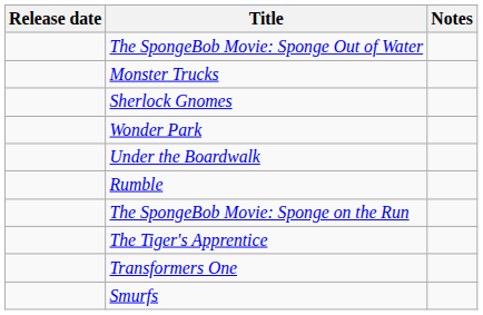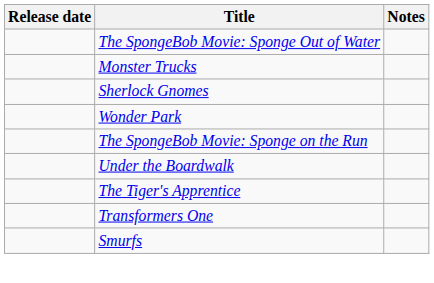 <table class="wikitable sortable">
 <tr>
 <th>Release date</th>
 <th>Title</th>
 <th>Notes</th>
 </tr>
 <tr>
 <td style="text-align:right;"></td>
 <td><em><a href='#'>The SpongeBob Movie: Sponge Out of Water</a></em></td>
 <td></td>
 </tr>
 <tr>
 <td style="text-align:right;"></td>
 <td><em><a href='#'>Monster Trucks</a></em></td>
 <td></td>
 </tr>
 <tr>
 <td style="text-align:right;"></td>
 <td><em><a href='#'>Sherlock Gnomes</a></em></td>
 <td></td>
 </tr>
 <tr>
 <td style="text-align:right;"></td>
 <td><em><a href='#'>Wonder Park</a></em></td>
 <td></td>
 </tr>
 <tr>
 <td style="text-align:right;"></td>
-<td><em><a href='#'>Under the Boardwalk</a></em></td>
+<td><em><a href='#'>The SpongeBob Movie: Sponge on the Run</a></em></td>
 <td></td>
 </tr>
 <tr>
 <td style="text-align:right;"></td>
-<td><em><a href='#'>Rumble</a></em></td>
-<td></td>
-</tr>
-<tr>
-<td style="text-align:right;"></td>
-<td><em><a href='#'>The SpongeBob Movie: Sponge on the Run</a></em></td>
+<td><em><a href='#'>Under the Boardwalk</a></em></td>
 <td></td>
 </tr>
 <tr>
 <td style="text-align:right;"></td>
 <td><em><a href='#'>The Tiger's Apprentice</a></em></td>
 <td></td>
 </tr>
 <tr>
 <td style="text-align:right;"></td>
 <td><em><a href='#'>Transformers One</a></em></td>
 <td></td>
 </tr>
 <tr>
 <td style="text-align:right;"></td>
 <td><em><a href='#'>Smurfs</a></em></td>
 <td></td>
 </tr>
 </table>
